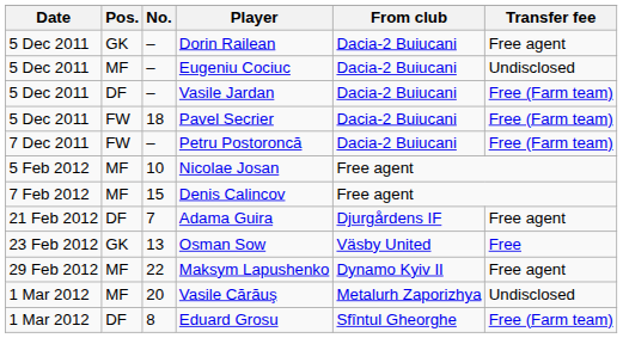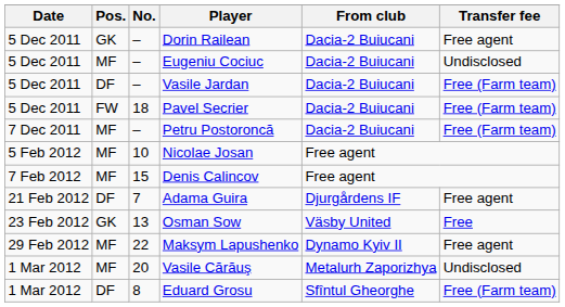 <table class="wikitable">
 <tr>
 </tr>
 <tr>
 <th>Date</th>
 <th>Pos.</th>
 <th>No.</th>
 <th>Player</th>
 <th>From club</th>
 <th>Transfer fee</th>
 </tr>
 <tr>
 <td>5 Dec 2011</td>
 <td>GK</td>
 <td>–</td>
 <td><a href='#'>Dorin Railean</a></td>
 <td><a href='#'>Dacia-2 Buiucani</a></td>
 <td>Free agent</td>
 </tr>
 <tr>
 <td>5 Dec 2011</td>
 <td>MF</td>
 <td>–</td>
 <td><a href='#'>Eugeniu Cociuc</a></td>
 <td><a href='#'>Dacia-2 Buiucani</a></td>
 <td>Undisclosed</td>
 </tr>
 <tr>
 <td>5 Dec 2011</td>
 <td>DF</td>
 <td>–</td>
 <td><a href='#'>Vasile Jardan</a></td>
 <td><a href='#'>Dacia-2 Buiucani</a></td>
 <td><a href='#'>Free (Farm team)</a></td>
 </tr>
 <tr>
 <td>5 Dec 2011</td>
 <td>FW</td>
 <td>18</td>
 <td><a href='#'>Pavel Secrier</a></td>
 <td><a href='#'>Dacia-2 Buiucani</a></td>
 <td><a href='#'>Free (Farm team)</a></td>
 </tr>
 <tr>
 <td>7 Dec 2011</td>
-<td>FW</td>
+<td>MF</td>
 <td>–</td>
 <td><a href='#'>Petru Postoroncă</a></td>
 <td><a href='#'>Dacia-2 Buiucani</a></td>
 <td><a href='#'>Free (Farm team)</a></td>
 </tr>
 <tr>
 <td>5 Feb 2012</td>
 <td>MF</td>
 <td>10</td>
 <td><a href='#'>Nicolae Josan</a></td>
 <td colspan="3">Free agent</td>
 </tr>
 <tr>
 <td>7 Feb 2012</td>
 <td>MF</td>
 <td>15</td>
 <td><a href='#'>Denis Calincov</a></td>
 <td colspan="3">Free agent</td>
 </tr>
 <tr>
 <td>21 Feb 2012</td>
 <td>DF</td>
 <td>7</td>
 <td><a href='#'>Adama Guira</a></td>
 <td><a href='#'>Djurgårdens IF</a></td>
 <td>Free agent</td>
 </tr>
 <tr>
 <td>23 Feb 2012</td>
 <td>GK</td>
 <td>13</td>
 <td><a href='#'>Osman Sow</a></td>
 <td><a href='#'>Väsby United</a></td>
 <td><a href='#'>Free</a></td>
 </tr>
 <tr>
 <td>29 Feb 2012</td>
 <td>MF</td>
 <td>22</td>
 <td><a href='#'>Maksym Lapushenko</a></td>
 <td><a href='#'>Dynamo Kyiv II</a></td>
 <td>Free agent</td>
 </tr>
 <tr>
 <td>1 Mar 2012</td>
 <td>MF</td>
 <td>20</td>
 <td><a href='#'>Vasile Cărăuş</a></td>
 <td><a href='#'>Metalurh Zaporizhya</a></td>
 <td>Undisclosed</td>
 </tr>
 <tr>
 <td>1 Mar 2012</td>
 <td>DF</td>
 <td>8</td>
 <td><a href='#'>Eduard Grosu</a></td>
 <td><a href='#'>Sfîntul Gheorghe</a></td>
 <td><a href='#'>Free (Farm team)</a></td>
 </tr>
 </table>
